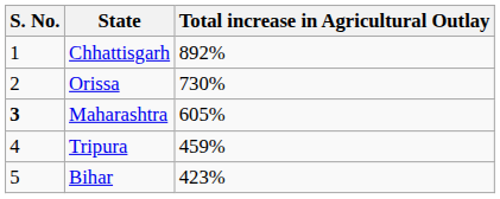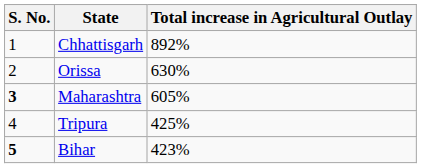 <table class="wikitable">
 <tr>
 <th>S. No.</th>
 <th>State</th>
 <th>Total increase in Agricultural Outlay</th>
 </tr>
 <tr>
 <td>1</td>
 <td><a href='#'>Chhattisgarh</a></td>
 <td>892%</td>
 </tr>
 <tr>
 <td>2</td>
 <td><a href='#'>Orissa</a></td>
-<td>730%</td>
+<td>630%</td>
 </tr>
 <tr>
 <td><strong>3</strong></td>
 <td><a href='#'>Maharashtra</a></td>
 <td>605%</td>
 </tr>
 <tr>
 <td>4</td>
 <td><a href='#'>Tripura</a></td>
-<td>459%</td>
+<td>425%</td>
 </tr>
 <tr>
-<td>5</td>
+<td><strong>5</strong></td>
 <td><a href='#'>Bihar</a></td>
 <td>423%</td>
 </tr>
 </table>
